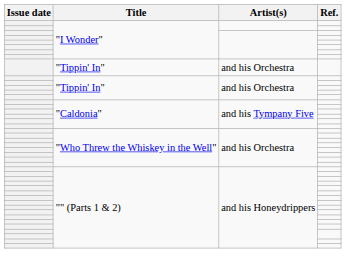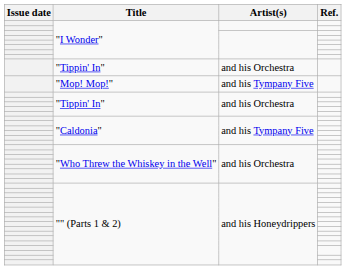 <table class="wikitable sortable plainrowheaders">
 <tr>
 <th scope=col>Issue date</th>
 <th scope=col>Title</th>
 <th scope=col>Artist(s)</th>
 <th scope=col class=unsortable>Ref.</th>
 </tr>
 <tr>
 <th scope=row></th>
 <td rowspan=8>"<a href='#'>I Wonder</a>"</td>
 <td rowspan=2></td>
 <td align=center></td>
 </tr>
 <tr>
 <th scope=row></th>
 <td align=center></td>
 </tr>
 <tr>
 <th scope=row></th>
 <td rowspan=6></td>
 <td align=center></td>
 </tr>
 <tr>
 <th scope=row></th>
 <td align=center></td>
 </tr>
 <tr>
 <th scope=row></th>
 <td align=center></td>
 </tr>
 <tr>
 <th scope=row></th>
 <td align=center></td>
 </tr>
 <tr>
 <th scope=row></th>
 <td align=center></td>
 </tr>
 <tr>
 <th scope=row></th>
 <td align=center></td>
 </tr>
 <tr>
 <th scope=row></th>
 <td>"<a href='#'>Tippin' In</a>"</td>
 <td> and his Orchestra</td>
+<td align=center></td>
+</tr>
+<tr>
+<th scope=row></th>
+<td>"<a href='#'>Mop! Mop!</a>"</td>
+<td> and his <a href='#'>Tympany Five</a></td>
 <td align=center></td>
 </tr>
 <tr>
 <th scope=row></th>
 <td rowspan=5>"<a href='#'>Tippin' In</a>"</td>
 <td rowspan=5> and his Orchestra</td>
 <td align=center></td>
 </tr>
 <tr>
 <th scope=row></th>
 <td align=center></td>
 </tr>
 <tr>
 <th scope=row></th>
 <td align=center></td>
 </tr>
 <tr>
 <th scope=row></th>
 <td align=center></td>
 </tr>
 <tr>
 <th scope=row></th>
 <td align=center></td>
 </tr>
 <tr>
 <th scope=row></th>
 <td rowspan=6>"<a href='#'>Caldonia</a>"</td>
 <td rowspan=6> and his <a href='#'>Tympany Five</a></td>
 <td align=center></td>
 </tr>
 <tr>
 <th scope=row></th>
 <td align=center></td>
 </tr>
 <tr>
 <th scope=row></th>
 <td align=center></td>
 </tr>
 <tr>
 <th scope=row></th>
 <td align=center></td>
 </tr>
 <tr>
 <th scope=row></th>
 <td align=center></td>
 </tr>
 <tr>
 <th scope=row></th>
 <td align=center></td>
 </tr>
 <tr>
 <th scope=row></th>
 <td rowspan=8>"<a href='#'>Who Threw the Whiskey in the Well</a>"</td>
 <td rowspan=8> and his Orchestra</td>
 <td align=center rowspan=1></td>
 </tr>
 <tr>
 <th scope=row></th>
 <td align=center></td>
 </tr>
 <tr>
 <th scope=row></th>
 <td align=center rowspan=1></td>
 </tr>
 <tr>
 <th scope=row></th>
 <td align=center rowspan=1></td>
 </tr>
 <tr>
 <th scope=row></th>
 <td align=center></td>
 </tr>
 <tr>
 <th scope=row></th>
 <td align=center></td>
 </tr>
 <tr>
 <th scope=row></th>
 <td align=center></td>
 </tr>
 <tr>
 <th scope=row></th>
 <td align=center rowspan=1></td>
 </tr>
 <tr>
 <th scope=row></th>
 <td rowspan=17>"" (Parts 1 & 2)</td>
 <td rowspan=17> and his Honeydrippers</td>
 <td align=center></td>
 </tr>
 <tr>
 <th scope=row></th>
 <td align=center></td>
 </tr>
 <tr>
 <th scope=row></th>
 <td align=center></td>
 </tr>
 <tr>
 <th scope=row></th>
 <td align=center></td>
 </tr>
 <tr>
 <th scope=row></th>
 <td align=center></td>
 </tr>
 <tr>
 <th scope=row></th>
 <td align=center></td>
 </tr>
 <tr>
 <th scope=row></th>
 <td align=center></td>
 </tr>
 <tr>
 <th scope=row></th>
 <td align=center></td>
 </tr>
 <tr>
 <th scope=row></th>
 <td align=center></td>
 </tr>
 <tr>
 <th scope=row></th>
 <td align=center></td>
 </tr>
 <tr>
 <th scope=row></th>
 <td align=center></td>
 </tr>
 <tr>
 <th scope=row></th>
 <td rowspan=1 align=center></td>
 </tr>
 <tr>
 <th scope=row></th>
 <td align=center></td>
 </tr>
 <tr>
 <th scope=row></th>
 <td align=center rowspan=2></td>
 </tr>
 <tr>
 <th scope=row></th>
 </tr>
 <tr>
 <th scope=row></th>
 <td align=center></td>
 </tr>
 <tr>
 <th scope=row></th>
 <td align=center></td>
 </tr>
 </table>
